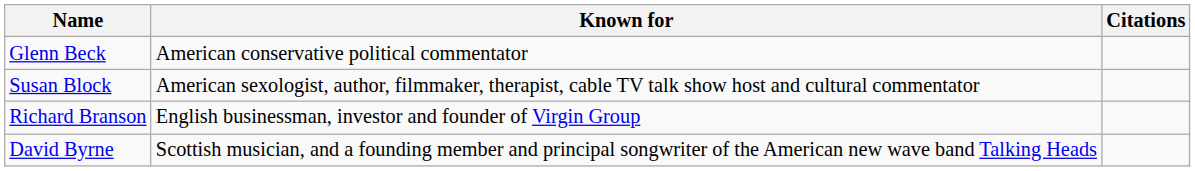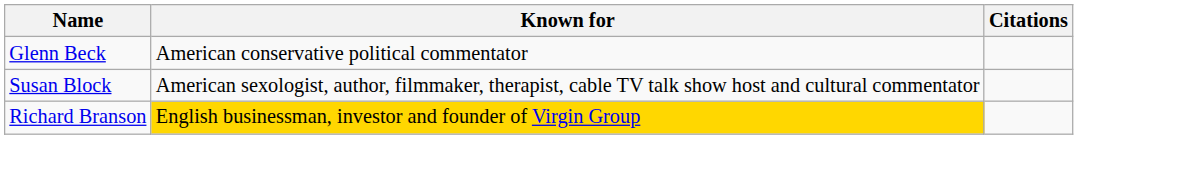 <table class="wikitable">
 <tr>
 <th>Name</th>
 <th>Known for</th>
 <th>Citations</th>
 </tr>
 <tr>
 <td><a href='#'>Glenn Beck</a></td>
 <td>American conservative political commentator</td>
 <td></td>
 </tr>
 <tr>
 <td><a href='#'>Susan Block</a></td>
 <td>American sexologist, author, filmmaker, therapist, cable TV talk show host and cultural commentator</td>
 <td></td>
 </tr>
 <tr>
 <td><a href='#'>Richard Branson</a></td>
-<td>English businessman, investor and founder of <a href='#'>Virgin Group</a></td>
-<td></td>
-</tr>
-<tr>
-<td><a href='#'>David Byrne</a></td>
-<td>Scottish musician, and a founding member and principal songwriter of the American new wave band <a href='#'>Talking Heads</a></td>
+<td style="background: gold;">English businessman, investor and founder of <a href='#'>Virgin Group</a></td>
 <td></td>
 </tr>
 </table>
